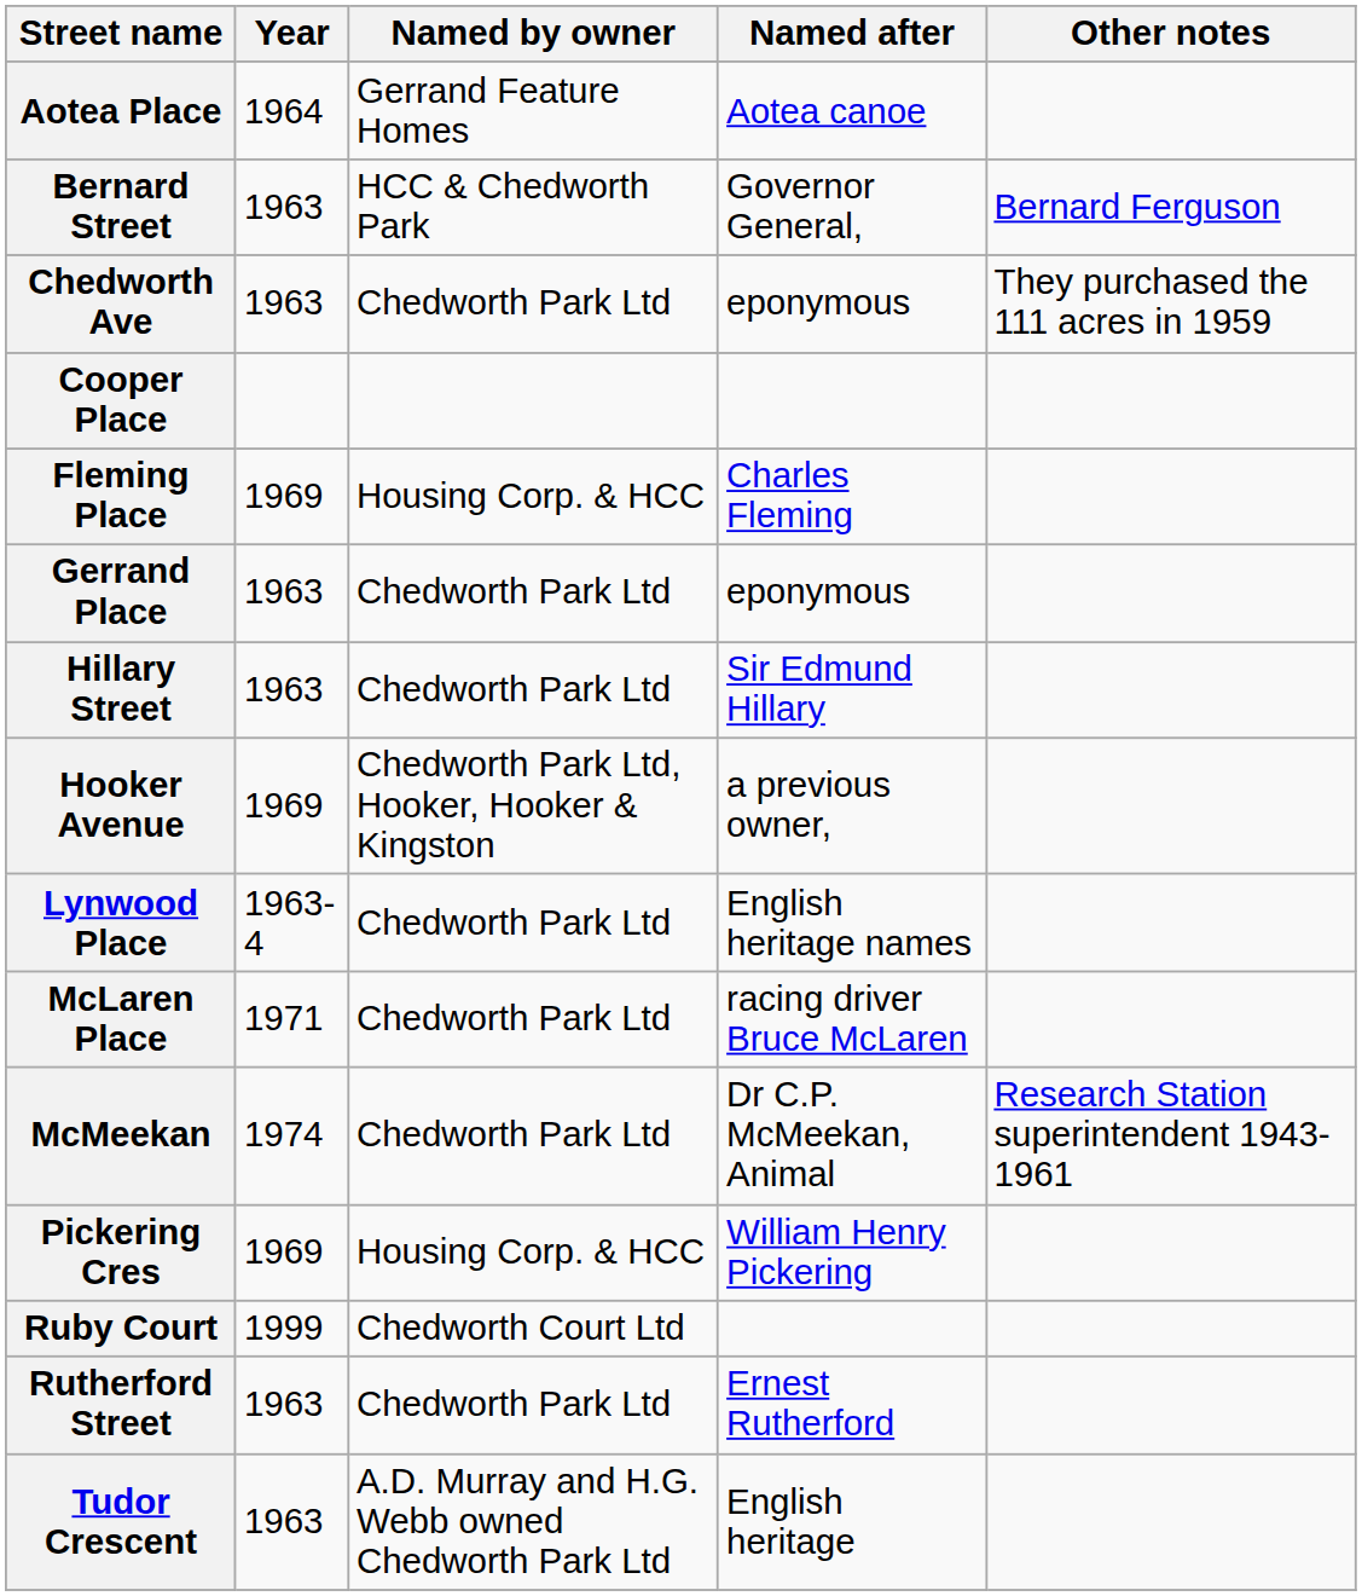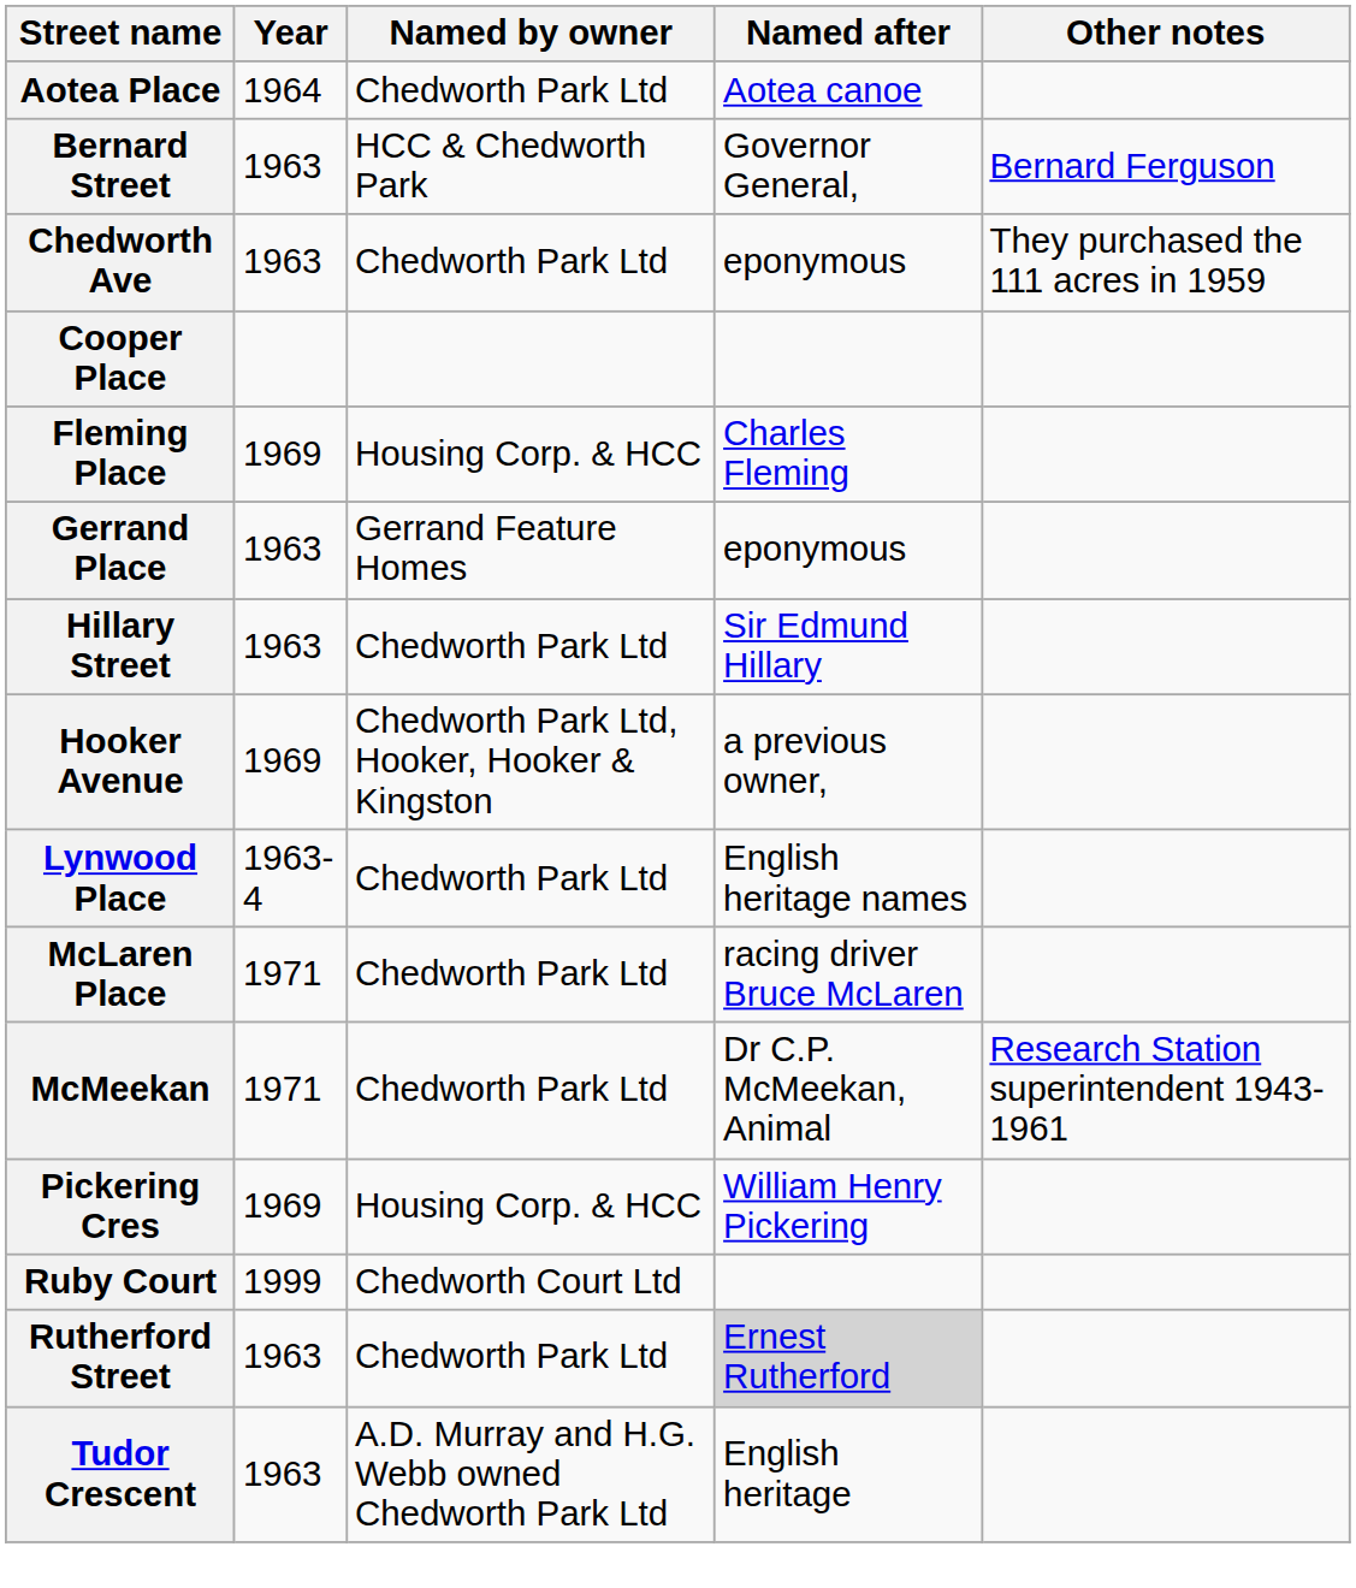 <table class="wikitable sortable" border="1">
 <tr>
 <th>Street name</th>
 <th><strong>Year</strong></th>
 <th><strong>Named by owner</strong></th>
 <th><strong>Named after</strong></th>
 <th><strong>Other notes</strong></th>
 </tr>
 <tr>
 <th>Aotea Place</th>
 <td>1964</td>
-<td>Gerrand Feature Homes</td>
+<td>Chedworth Park Ltd</td>
 <td><a href='#'>Aotea canoe</a></td>
 <td></td>
 </tr>
 <tr>
 <th>Bernard Street</th>
 <td>1963</td>
 <td>HCC & Chedworth Park</td>
 <td>Governor General,</td>
 <td><a href='#'>Bernard Ferguson</a></td>
 </tr>
 <tr>
 <th>Chedworth Ave</th>
 <td>1963</td>
 <td>Chedworth Park Ltd</td>
 <td>eponymous</td>
 <td>They purchased the 111 acres in 1959</td>
 </tr>
 <tr>
 <th>Cooper Place</th>
 <td></td>
 <td></td>
 <td></td>
 <td></td>
 </tr>
 <tr>
 <th>Fleming Place</th>
 <td>1969</td>
 <td>Housing Corp. & HCC</td>
 <td><a href='#'>Charles Fleming</a></td>
 <td></td>
 </tr>
 <tr>
 <th>Gerrand Place</th>
 <td>1963</td>
-<td>Chedworth Park Ltd</td>
+<td>Gerrand Feature Homes</td>
 <td>eponymous</td>
 <td></td>
 </tr>
 <tr>
 <th>Hillary Street</th>
 <td>1963</td>
 <td>Chedworth Park Ltd</td>
 <td><a href='#'>Sir Edmund Hillary</a></td>
 <td></td>
 </tr>
 <tr>
 <th>Hooker Avenue</th>
 <td>1969</td>
 <td>Chedworth Park Ltd, Hooker, Hooker & Kingston</td>
 <td>a previous owner,</td>
 <td></td>
 </tr>
 <tr>
 <th><a href='#'>Lynwood</a> Place</th>
 <td>1963-4</td>
 <td>Chedworth Park Ltd</td>
 <td>English heritage names</td>
 <td></td>
 </tr>
 <tr>
 <th>McLaren Place</th>
 <td>1971</td>
 <td>Chedworth Park Ltd</td>
 <td>racing driver <a href='#'>Bruce McLaren</a></td>
 <td></td>
 </tr>
 <tr>
 <th>McMeekan</th>
-<td>1974</td>
+<td>1971</td>
 <td>Chedworth Park Ltd</td>
 <td>Dr C.P. McMeekan, Animal</td>
 <td><a href='#'>Research Station</a> superintendent 1943-1961</td>
 </tr>
 <tr>
 <th>Pickering Cres</th>
 <td>1969</td>
 <td>Housing Corp. & HCC</td>
 <td><a href='#'>William Henry Pickering</a></td>
 <td></td>
 </tr>
 <tr>
 <th>Ruby Court</th>
 <td>1999</td>
 <td>Chedworth Court Ltd</td>
 <td></td>
 <td></td>
 </tr>
 <tr>
 <th>Rutherford Street</th>
 <td>1963</td>
 <td>Chedworth Park Ltd</td>
-<td><a href='#'>Ernest Rutherford</a></td>
+<td style="background: lightgrey;"><a href='#'>Ernest Rutherford</a></td>
 <td></td>
 </tr>
 <tr>
 <th><a href='#'>Tudor</a> Crescent</th>
 <td>1963</td>
 <td>A.D. Murray and H.G. Webb owned Chedworth Park Ltd</td>
 <td>English heritage</td>
 <td></td>
 </tr>
 </table>
